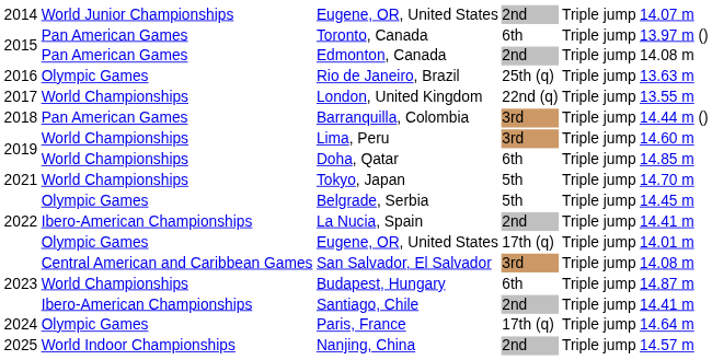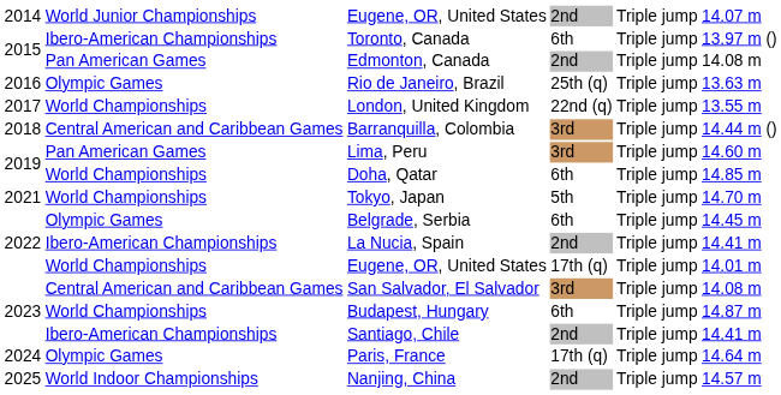 <table>
 <tr>
 <td>2014</td>
 <td><a href='#'>World Junior Championships</a></td>
 <td><a href='#'>Eugene, OR</a>, United States</td>
 <td bgcolor=silver>2nd</td>
 <td>Triple jump</td>
 <td><a href='#'>14.07 m</a></td>
 </tr>
 <tr>
 <td rowspan=2>2015</td>
-<td><a href='#'>Pan American Games</a></td>
+<td><a href='#'>Ibero-American Championships</a></td>
 <td><a href='#'>Toronto</a>, Canada</td>
 <td>6th</td>
 <td>Triple jump</td>
 <td><a href='#'>13.97 m</a> ()</td>
 </tr>
 <tr>
 <td><a href='#'>Pan American Games</a></td>
 <td><a href='#'>Edmonton</a>, Canada</td>
 <td bgcolor=silver>2nd</td>
 <td>Triple jump</td>
 <td>14.08 m</td>
 </tr>
 <tr>
 <td>2016</td>
 <td><a href='#'>Olympic Games</a></td>
 <td><a href='#'>Rio de Janeiro</a>, Brazil</td>
 <td>25th (q)</td>
 <td>Triple jump</td>
 <td><a href='#'>13.63 m</a></td>
 </tr>
 <tr>
 <td>2017</td>
 <td><a href='#'>World Championships</a></td>
 <td><a href='#'>London</a>, United Kingdom</td>
 <td>22nd (q)</td>
 <td>Triple jump</td>
 <td><a href='#'>13.55 m</a></td>
 </tr>
 <tr>
 <td>2018</td>
-<td><a href='#'>Pan American Games</a></td>
+<td><a href='#'>Central American and Caribbean Games</a></td>
 <td><a href='#'>Barranquilla</a>, Colombia</td>
 <td bgcolor=cc9966>3rd</td>
 <td>Triple jump</td>
 <td><a href='#'>14.44 m</a> ()</td>
 </tr>
 <tr>
 <td rowspan=2>2019</td>
-<td><a href='#'>World Championships</a></td>
+<td><a href='#'>Pan American Games</a></td>
 <td><a href='#'>Lima</a>, Peru</td>
 <td bgcolor=cc9966>3rd</td>
 <td>Triple jump</td>
 <td><a href='#'>14.60 m</a></td>
 </tr>
 <tr>
 <td><a href='#'>World Championships</a></td>
 <td><a href='#'>Doha</a>, Qatar</td>
 <td>6th</td>
 <td>Triple jump</td>
 <td><a href='#'>14.85 m</a></td>
 </tr>
 <tr>
 <td>2021</td>
 <td><a href='#'>World Championships</a></td>
 <td><a href='#'>Tokyo</a>, Japan</td>
 <td>5th</td>
 <td>Triple jump</td>
 <td><a href='#'>14.70 m</a></td>
 </tr>
 <tr>
 <td rowspan=3>2022</td>
 <td><a href='#'>Olympic Games</a></td>
 <td><a href='#'>Belgrade</a>, Serbia</td>
-<td>5th</td>
+<td>6th</td>
 <td>Triple jump</td>
 <td><a href='#'>14.45 m</a></td>
 </tr>
 <tr>
 <td><a href='#'>Ibero-American Championships</a></td>
 <td><a href='#'>La Nucia</a>, Spain</td>
 <td bgcolor=silver>2nd</td>
 <td>Triple jump</td>
 <td><a href='#'>14.41 m</a></td>
 </tr>
 <tr>
-<td><a href='#'>Olympic Games</a></td>
+<td><a href='#'>World Championships</a></td>
 <td><a href='#'>Eugene, OR</a>, United States</td>
 <td>17th (q)</td>
 <td>Triple jump</td>
 <td><a href='#'>14.01 m</a></td>
 </tr>
 <tr>
 <td rowspan=3>2023</td>
 <td><a href='#'>Central American and Caribbean Games</a></td>
 <td><a href='#'>San Salvador, El Salvador</a></td>
 <td bgcolor=cc9966>3rd</td>
 <td>Triple jump</td>
 <td><a href='#'>14.08 m</a></td>
 </tr>
 <tr>
 <td><a href='#'>World Championships</a></td>
 <td><a href='#'>Budapest, Hungary</a></td>
 <td>6th</td>
 <td>Triple jump</td>
 <td><a href='#'>14.87 m</a></td>
 </tr>
 <tr>
 <td><a href='#'>Ibero-American Championships</a></td>
 <td><a href='#'>Santiago, Chile</a></td>
 <td bgcolor=silver>2nd</td>
 <td>Triple jump</td>
 <td><a href='#'>14.41 m</a></td>
 </tr>
 <tr>
 <td>2024</td>
 <td><a href='#'>Olympic Games</a></td>
 <td><a href='#'>Paris, France</a></td>
 <td>17th (q)</td>
 <td>Triple jump</td>
 <td><a href='#'>14.64 m</a></td>
 </tr>
 <tr>
 <td>2025</td>
 <td><a href='#'>World Indoor Championships</a></td>
 <td><a href='#'>Nanjing, China</a></td>
 <td bgcolor=silver>2nd</td>
 <td>Triple jump</td>
 <td><a href='#'>14.57 m</a></td>
 </tr>
 </table>
